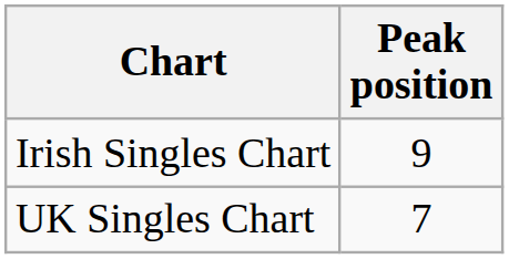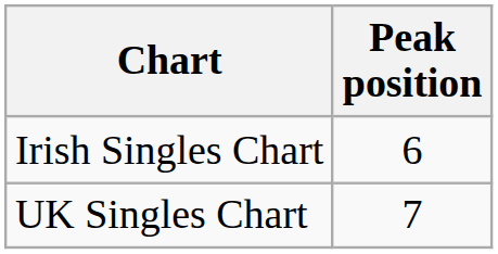 <table class="wikitable">
 <tr>
 <th>Chart</th>
 <th>Peak<br>position</th>
 </tr>
 <tr>
 <td>Irish Singles Chart</td>
-<td style="text-align:center;">9</td>
+<td style="text-align:center;">6</td>
 </tr>
 <tr>
 <td>UK Singles Chart</td>
 <td style="text-align:center;">7</td>
 </tr>
 </table>
